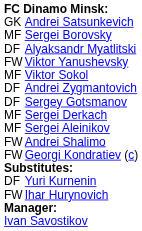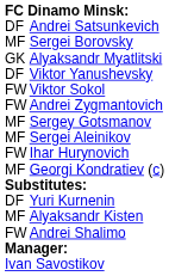 <table style="font-size: 90%" cellspacing="0" cellpadding="0">
 <tr>
 <td colspan="3"><strong>FC Dinamo Minsk:</strong></td>
 </tr>
 <tr>
 <th width="25"></th>
 </tr>
 <tr>
-<td>GK</td>
+<td>DF</td>
 <td> <a href='#'>Andrei Satsunkevich</a></td>
 </tr>
 <tr>
 <td>MF</td>
 <td> <a href='#'>Sergei Borovsky</a></td>
 </tr>
 <tr>
-<td>DF</td>
+<td>GK</td>
 <td> <a href='#'>Alyaksandr Myatlitski</a></td>
 </tr>
 <tr>
-<td>FW</td>
+<td>DF</td>
 <td> <a href='#'>Viktor Yanushevsky</a></td>
 </tr>
 <tr>
-<td>MF</td>
+<td>FW</td>
 <td> <a href='#'>Viktor Sokol</a></td>
 <td></td>
 </tr>
 <tr>
-<td>DF</td>
+<td>FW</td>
 <td> <a href='#'>Andrei Zygmantovich</a></td>
 <td></td>
 </tr>
 <tr>
-<td>DF</td>
+<td>MF</td>
 <td> <a href='#'>Sergey Gotsmanov</a></td>
-</tr>
-<tr>
-<td>MF</td>
-<td> <a href='#'>Sergei Derkach</a></td>
-<td></td>
 </tr>
 <tr>
 <td>MF</td>
 <td> <a href='#'>Sergei Aleinikov</a></td>
 </tr>
 <tr>
 <td>FW</td>
-<td> <a href='#'>Andrei Shalimo</a></td>
+<td> <a href='#'>Ihar Hurynovich</a></td>
 <td></td>
 </tr>
 <tr>
-<td>FW</td>
+<td>MF</td>
 <td> <a href='#'>Georgi Kondratiev</a> (<a href='#'>c</a>)</td>
 </tr>
 <tr>
 <td colspan=3><strong>Substitutes:</strong></td>
 </tr>
 <tr>
 <td>DF</td>
 <td> <a href='#'>Yuri Kurnenin</a></td>
 <td></td>
 </tr>
 <tr>
+<td>MF</td>
+<td> <a href='#'>Alyaksandr Kisten</a></td>
+<td></td>
+</tr>
+<tr>
 <td>FW</td>
-<td> <a href='#'>Ihar Hurynovich</a></td>
+<td> <a href='#'>Andrei Shalimo</a></td>
 <td></td>
 </tr>
 <tr>
 <td colspan=3><strong>Manager:</strong></td>
 </tr>
 <tr>
 <td colspan="3"> <a href='#'>Ivan Savostikov</a></td>
 </tr>
 </table>
